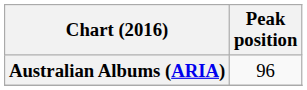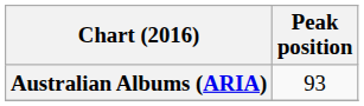 <table class="wikitable sortable plainrowheaders" style="text-align:center">
 <tr>
 <th scope="col">Chart (2016)</th>
 <th scope="col">Peak<br> position</th>
 </tr>
 <tr>
 <th scope="row">Australian Albums (<a href='#'>ARIA</a>)</th>
-<td>96</td>
+<td>93</td>
 </tr>
 <tr>
 </tr>
 <tr>
 </tr>
 <tr>
 </tr>
 <tr>
 </tr>
 <tr>
 </tr>
 </table>
